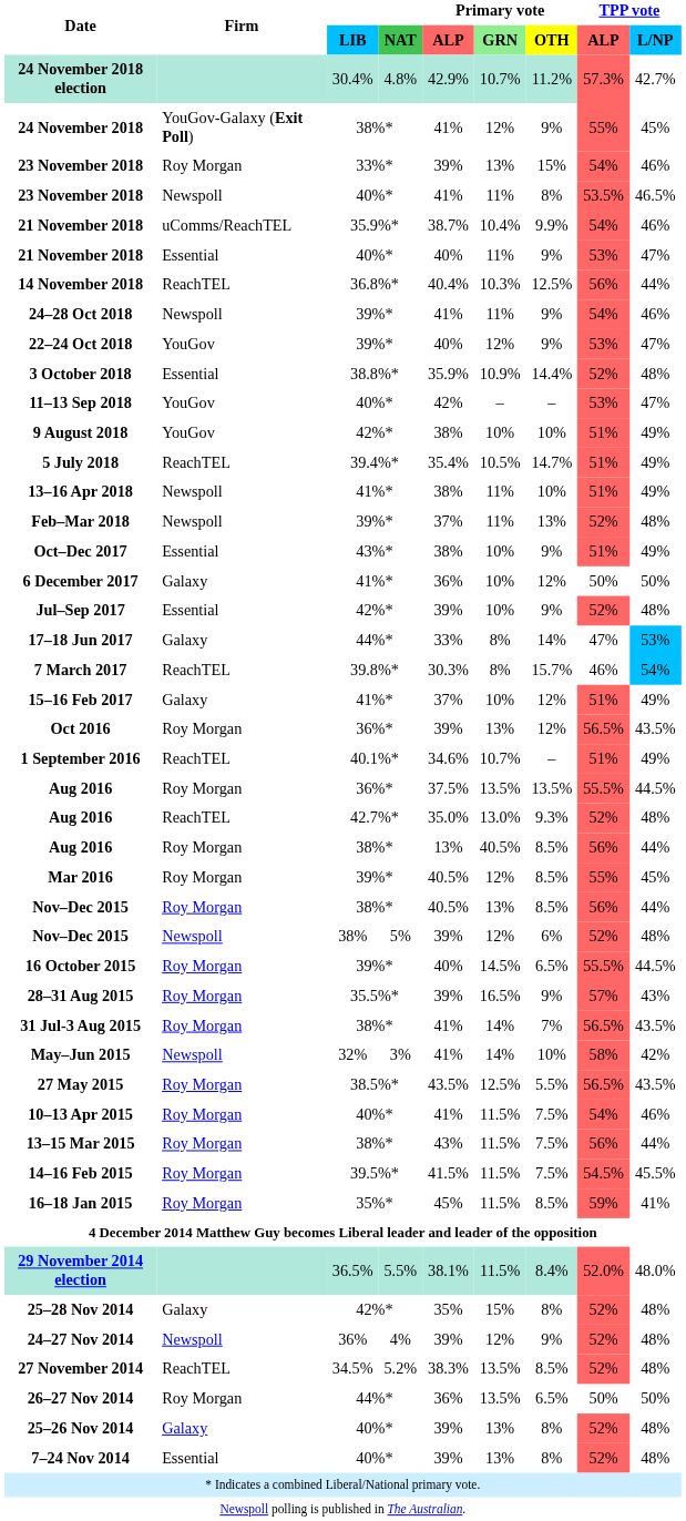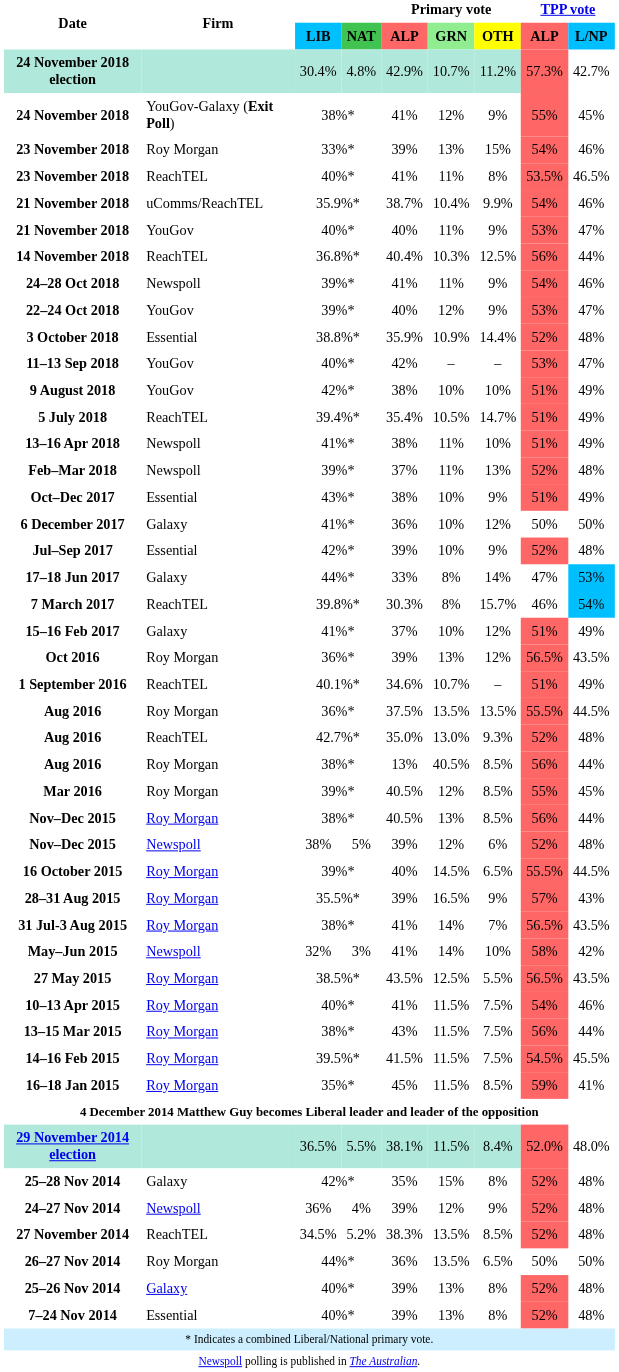 <table class="toccolours" cellpadding="5" cellspacing="0" style="text-align:center; margin-right:.5em; margin-top:.4em; font-size:90%;">
 <tr>
 </tr>
 <tr>
 <th rowspan="2">Date</th>
 <th rowspan="2">Firm</th>
 <td></td>
 <td></td>
 <th colspan="3">Primary vote</th>
 <th colspan="2"><a href='#'>TPP vote</a></th>
 </tr>
 <tr>
 <th style="background:#00bfff;">LIB</th>
 <th style="background:#40c351;">NAT</th>
 <th style="background:#f66;">ALP</th>
 <th style="background:#90ee90;">GRN</th>
 <th style="background:#ff0;">OTH</th>
 <th style="background:#f66;">ALP</th>
 <th style="background:#00bfff;">L/NP</th>
 </tr>
 <tr>
 <th style="background:#b0e9db;">24 November 2018 election</th>
 <td style="background:#b0e9db;"></td>
 <td style="background:#b0e9db;">30.4%</td>
 <td style="background:#b0e9db;">4.8%</td>
 <td style="background:#b0e9db;">42.9%</td>
 <td style="background:#b0e9db;">10.7%</td>
 <td style="background:#b0e9db;">11.2%</td>
 <td style="background:#f66;">57.3%</td>
 <td>42.7%</td>
 </tr>
 <tr>
 <th>24 November 2018</th>
 <td style="text-align:left;">YouGov-Galaxy (<strong>Exit Poll</strong>)</td>
 <td colspan="2">38%*</td>
 <td>41%</td>
 <td>12%</td>
 <td>9%</td>
 <td style="background:#f66;">55%</td>
 <td>45%</td>
 </tr>
 <tr>
 <th>23 November 2018</th>
 <td style="text-align:left;">Roy Morgan</td>
 <td colspan="2">33%*</td>
 <td>39%</td>
 <td>13%</td>
 <td>15%</td>
 <td style="background:#f66;">54%</td>
 <td>46%</td>
 </tr>
 <tr>
 <th>23 November 2018</th>
-<td style="text-align:left;">Newspoll</td>
+<td style="text-align:left;">ReachTEL</td>
 <td colspan="2">40%*</td>
 <td>41%</td>
 <td>11%</td>
 <td>8%</td>
 <td style="background:#f66;">53.5%</td>
 <td>46.5%</td>
 </tr>
 <tr>
 <th>21 November 2018</th>
 <td style="text-align:left;">uComms/ReachTEL</td>
 <td colspan="2">35.9%*</td>
 <td>38.7%</td>
 <td>10.4%</td>
 <td>9.9%</td>
 <td style="background:#f66;">54%</td>
 <td>46%</td>
 </tr>
 <tr>
 <th>21 November 2018</th>
-<td style="text-align:left;">Essential</td>
+<td style="text-align:left;">YouGov</td>
 <td colspan="2">40%*</td>
 <td>40%</td>
 <td>11%</td>
 <td>9%</td>
 <td style="background:#f66;">53%</td>
 <td>47%</td>
 </tr>
 <tr>
 <th>14 November 2018</th>
 <td style="text-align:left;">ReachTEL</td>
 <td colspan="2">36.8%*</td>
 <td>40.4%</td>
 <td>10.3%</td>
 <td>12.5%</td>
 <td style="background:#f66;">56%</td>
 <td>44%</td>
 </tr>
 <tr>
 <th>24–28 Oct 2018</th>
 <td style="text-align:left;">Newspoll</td>
 <td colspan="2">39%*</td>
 <td>41%</td>
 <td>11%</td>
 <td>9%</td>
 <td style="background:#f66;">54%</td>
 <td>46%</td>
 </tr>
 <tr>
 <th>22–24 Oct 2018</th>
 <td style="text-align:left;">YouGov</td>
 <td colspan="2">39%*</td>
 <td>40%</td>
 <td>12%</td>
 <td>9%</td>
 <td style="background:#f66;">53%</td>
 <td>47%</td>
 </tr>
 <tr>
 <th>3 October 2018</th>
 <td style="text-align:left;">Essential</td>
 <td colspan="2">38.8%*</td>
 <td>35.9%</td>
 <td>10.9%</td>
 <td>14.4%</td>
 <td style="background:#f66;">52%</td>
 <td>48%</td>
 </tr>
 <tr>
 <th>11–13 Sep 2018</th>
 <td style="text-align:left;">YouGov</td>
 <td colspan="2">40%*</td>
 <td>42%</td>
 <td>–</td>
 <td>–</td>
 <td style="background:#f66;">53%</td>
 <td>47%</td>
 </tr>
 <tr>
 <th>9 August 2018</th>
 <td style="text-align:left;">YouGov</td>
 <td colspan="2">42%*</td>
 <td>38%</td>
 <td>10%</td>
 <td>10%</td>
 <td style="background:#f66;">51%</td>
 <td>49%</td>
 </tr>
 <tr>
 <th>5 July 2018</th>
 <td style="text-align:left;">ReachTEL</td>
 <td colspan="2">39.4%*</td>
 <td>35.4%</td>
 <td>10.5%</td>
 <td>14.7%</td>
 <td style="background:#f66;">51%</td>
 <td>49%</td>
 </tr>
 <tr>
 <th>13–16 Apr 2018</th>
 <td style="text-align:left;">Newspoll</td>
 <td colspan="2">41%*</td>
 <td>38%</td>
 <td>11%</td>
 <td>10%</td>
 <td style="background:#f66;">51%</td>
 <td>49%</td>
 </tr>
 <tr>
 <th>Feb–Mar 2018</th>
 <td style="text-align:left;">Newspoll</td>
 <td colspan="2">39%*</td>
 <td>37%</td>
 <td>11%</td>
 <td>13%</td>
 <td style="background:#f66;">52%</td>
 <td>48%</td>
 </tr>
 <tr>
 <th>Oct–Dec 2017</th>
 <td style="text-align:left;">Essential</td>
 <td colspan="2">43%*</td>
 <td>38%</td>
 <td>10%</td>
 <td>9%</td>
 <td style="background:#f66;">51%</td>
 <td>49%</td>
 </tr>
 <tr>
 <th>6 December 2017</th>
 <td style="text-align:left;">Galaxy</td>
 <td colspan="2">41%*</td>
 <td>36%</td>
 <td>10%</td>
 <td>12%</td>
 <td>50%</td>
 <td>50%</td>
 </tr>
 <tr>
 <th>Jul–Sep 2017</th>
 <td style="text-align:left;">Essential</td>
 <td colspan="2">42%*</td>
 <td>39%</td>
 <td>10%</td>
 <td>9%</td>
 <td style="background:#f66;">52%</td>
 <td>48%</td>
 </tr>
 <tr>
 <th>17–18 Jun 2017</th>
 <td style="text-align:left;">Galaxy</td>
 <td colspan="2">44%*</td>
 <td>33%</td>
 <td>8%</td>
 <td>14%</td>
 <td>47%</td>
 <td style="background:#00bfff;">53%</td>
 </tr>
 <tr>
 <th>7 March 2017</th>
 <td style="text-align:left;">ReachTEL</td>
 <td colspan="2">39.8%*</td>
 <td>30.3%</td>
 <td>8%</td>
 <td>15.7%</td>
 <td>46%</td>
 <td style="background:#00bfff;">54%</td>
 </tr>
 <tr>
 <th>15–16 Feb 2017</th>
 <td style="text-align:left;">Galaxy</td>
 <td colspan="2">41%*</td>
 <td>37%</td>
 <td>10%</td>
 <td>12%</td>
 <td style="background:#f66;">51%</td>
 <td>49%</td>
 </tr>
 <tr>
 <th>Oct 2016</th>
 <td style="text-align:left;">Roy Morgan</td>
 <td colspan="2">36%*</td>
 <td>39%</td>
 <td>13%</td>
 <td>12%</td>
 <td style="background:#f66;">56.5%</td>
 <td>43.5%</td>
 </tr>
 <tr>
 <th>1 September 2016</th>
 <td style="text-align:left;">ReachTEL</td>
 <td colspan="2">40.1%*</td>
 <td>34.6%</td>
 <td>10.7%</td>
 <td>–</td>
 <td style="background:#f66;">51%</td>
 <td>49%</td>
 </tr>
 <tr>
 <th>Aug 2016</th>
 <td style="text-align:left;">Roy Morgan</td>
 <td colspan="2">36%*</td>
 <td>37.5%</td>
 <td>13.5%</td>
 <td>13.5%</td>
 <td style="background:#f66;">55.5%</td>
 <td>44.5%</td>
 </tr>
 <tr>
 <th>Aug 2016</th>
 <td style="text-align:left;">ReachTEL</td>
 <td colspan="2">42.7%*</td>
 <td>35.0%</td>
 <td>13.0%</td>
 <td>9.3%</td>
 <td style="background:#f66;">52%</td>
 <td>48%</td>
 </tr>
 <tr>
 <th>Aug 2016</th>
 <td style="text-align:left;">Roy Morgan</td>
 <td colspan="2'">38%*</td>
 <td>13%</td>
 <td>40.5%</td>
 <td>8.5%</td>
 <td style="background:#f66;">56%</td>
 <td>44%</td>
 </tr>
 <tr>
 <th>Mar 2016</th>
 <td style="text-align:left;">Roy Morgan</td>
 <td colspan="2">39%*</td>
 <td>40.5%</td>
 <td>12%</td>
 <td>8.5%</td>
 <td style="background:#f66;">55%</td>
 <td>45%</td>
 </tr>
 <tr>
 <th>Nov–Dec 2015</th>
 <td style="text-align:left;"><a href='#'>Roy Morgan</a></td>
 <td colspan="2">38%*</td>
 <td>40.5%</td>
 <td>13%</td>
 <td>8.5%</td>
 <td style="background:#f66;">56%</td>
 <td>44%</td>
 </tr>
 <tr>
 <th>Nov–Dec 2015</th>
 <td style="text-align:left;"><a href='#'>Newspoll</a></td>
 <td>38%</td>
 <td>5%</td>
 <td>39%</td>
 <td>12%</td>
 <td>6%</td>
 <td style="background:#f66;">52%</td>
 <td>48%</td>
 </tr>
 <tr>
 <th>16 October 2015</th>
 <td style="text-align:left;"><a href='#'>Roy Morgan</a></td>
 <td colspan="2">39%*</td>
 <td>40%</td>
 <td>14.5%</td>
 <td>6.5%</td>
 <td style="background:#f66;">55.5%</td>
 <td>44.5%</td>
 </tr>
 <tr>
 <th>28–31 Aug 2015</th>
 <td style="text-align:left;"><a href='#'>Roy Morgan</a></td>
 <td colspan="2">35.5%*</td>
 <td>39%</td>
 <td>16.5%</td>
 <td>9%</td>
 <td style="background:#f66;">57%</td>
 <td>43%</td>
 </tr>
 <tr>
 <th>31 Jul-3 Aug 2015</th>
 <td style="text-align:left;"><a href='#'>Roy Morgan</a></td>
 <td colspan="2">38%*</td>
 <td>41%</td>
 <td>14%</td>
 <td>7%</td>
 <td style="background:#f66;">56.5%</td>
 <td>43.5%</td>
 </tr>
 <tr>
 <th>May–Jun 2015</th>
 <td style="text-align:left;"><a href='#'>Newspoll</a></td>
 <td>32%</td>
 <td>3%</td>
 <td>41%</td>
 <td>14%</td>
 <td>10%</td>
 <td style="background:#f66;">58%</td>
 <td>42%</td>
 </tr>
 <tr>
 <th>27 May 2015</th>
 <td style="text-align:left;"><a href='#'>Roy Morgan</a></td>
 <td colspan="2">38.5%*</td>
 <td>43.5%</td>
 <td>12.5%</td>
 <td>5.5%</td>
 <td style="background:#f66;">56.5%</td>
 <td>43.5%</td>
 </tr>
 <tr>
 <th>10–13 Apr 2015</th>
 <td style="text-align:left;"><a href='#'>Roy Morgan</a></td>
 <td colspan="2">40%*</td>
 <td>41%</td>
 <td>11.5%</td>
 <td>7.5%</td>
 <td style="background:#f66;">54%</td>
 <td>46%</td>
 </tr>
 <tr>
 <th>13–15 Mar 2015</th>
 <td style="text-align:left;"><a href='#'>Roy Morgan</a></td>
 <td colspan="2">38%*</td>
 <td>43%</td>
 <td>11.5%</td>
 <td>7.5%</td>
 <td style="background:#f66;">56%</td>
 <td>44%</td>
 </tr>
 <tr>
 <th>14–16 Feb 2015</th>
 <td style="text-align:left;"><a href='#'>Roy Morgan</a></td>
 <td colspan="2">39.5%*</td>
 <td>41.5%</td>
 <td>11.5%</td>
 <td>7.5%</td>
 <td style="background:#f66;">54.5%</td>
 <td>45.5%</td>
 </tr>
 <tr>
 <th>16–18 Jan 2015</th>
 <td style="text-align:left;"><a href='#'>Roy Morgan</a></td>
 <td colspan="2">35%*</td>
 <td>45%</td>
 <td>11.5%</td>
 <td>8.5%</td>
 <td style="background:#f66;">59%</td>
 <td>41%</td>
 </tr>
 <tr>
 <th colspan="9"  style="font-size:90%;">4 December 2014 Matthew Guy becomes Liberal leader and leader of the opposition</th>
 </tr>
 <tr>
 <th style="background:#b0e9db;"><a href='#'>29 November 2014 election</a></th>
 <td style="background:#b0e9db;"></td>
 <td style="background:#b0e9db;">36.5%</td>
 <td style="background:#b0e9db;">5.5%</td>
 <td style="background:#b0e9db;">38.1%</td>
 <td style="background:#b0e9db;">11.5%</td>
 <td style="background:#b0e9db;">8.4%</td>
 <td style="background:#f66;">52.0%</td>
 <td>48.0%</td>
 </tr>
 <tr>
 <th>25–28 Nov 2014</th>
 <td style="text-align:left;">Galaxy</td>
 <td colspan="2">42%*</td>
 <td>35%</td>
 <td>15%</td>
 <td>8%</td>
 <td style="background:#f66;">52%</td>
 <td>48%</td>
 </tr>
 <tr>
 <th>24–27 Nov 2014</th>
 <td style="text-align:left;"><a href='#'>Newspoll</a></td>
 <td>36%</td>
 <td>4%</td>
 <td>39%</td>
 <td>12%</td>
 <td>9%</td>
 <td style="background:#f66;">52%</td>
 <td>48%</td>
 </tr>
 <tr>
 <th>27 November 2014</th>
 <td style="text-align:left;">ReachTEL</td>
 <td>34.5%</td>
 <td>5.2%</td>
 <td>38.3%</td>
 <td>13.5%</td>
 <td>8.5%</td>
 <td style="background:#f66;">52%</td>
 <td>48%</td>
 </tr>
 <tr>
 <th>26–27 Nov 2014</th>
 <td style="text-align:left;">Roy Morgan</td>
 <td colspan="2">44%*</td>
 <td>36%</td>
 <td>13.5%</td>
 <td>6.5%</td>
 <td>50%</td>
 <td>50%</td>
 </tr>
 <tr>
 <th>25–26 Nov 2014</th>
 <td style="text-align:left;"><a href='#'>Galaxy</a></td>
 <td colspan="2">40%*</td>
 <td>39%</td>
 <td>13%</td>
 <td>8%</td>
 <td style="background:#f66;">52%</td>
 <td>48%</td>
 </tr>
 <tr>
 <th>7–24 Nov 2014</th>
 <td style="text-align:left;">Essential</td>
 <td colspan="2">40%*</td>
 <td>39%</td>
 <td>13%</td>
 <td>8%</td>
 <td style="background:#f66;">52%</td>
 <td>48%</td>
 </tr>
 <tr>
 <td colspan="9"  style="font-size:80%; background:#cef;">* Indicates a combined Liberal/National primary vote.</td>
 </tr>
 <tr>
 <td colspan="9"  style="font-size:80%;"><a href='#'>Newspoll</a> polling is published in <em><a href='#'>The Australian</a></em>.</td>
 </tr>
 </table>
